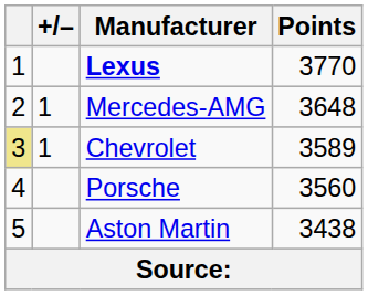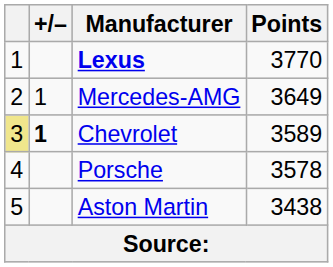 <table class="wikitable" style="font-size: 95%;">
 <tr>
 <th scope="col"></th>
 <th scope="col">+/–</th>
 <th scope="col">Manufacturer</th>
 <th scope="col">Points</th>
 </tr>
 <tr>
 <td align=center>1</td>
 <td align="left"></td>
 <td><strong> <a href='#'>Lexus</a></strong></td>
 <td align=right>3770</td>
 </tr>
 <tr>
 <td align=center>2</td>
 <td align="left"> 1</td>
 <td> <a href='#'>Mercedes-AMG</a></td>
-<td align=right>3648</td>
+<td align=right>3649</td>
 </tr>
 <tr>
 <td align=center style="background: khaki;">3</td>
-<td align="left"> 1</td>
+<td align="left"><strong> 1</strong></td>
 <td> <a href='#'>Chevrolet</a></td>
 <td align=right>3589</td>
 </tr>
 <tr>
 <td align=center>4</td>
 <td align="left"></td>
 <td> <a href='#'>Porsche</a></td>
-<td align=right>3560</td>
+<td align=right>3578</td>
 </tr>
 <tr>
 <td align=center>5</td>
 <td align="left"></td>
 <td> <a href='#'>Aston Martin</a></td>
 <td align=right>3438</td>
 </tr>
 <tr>
 <th colspan=5>Source:</th>
 </tr>
 </table>
